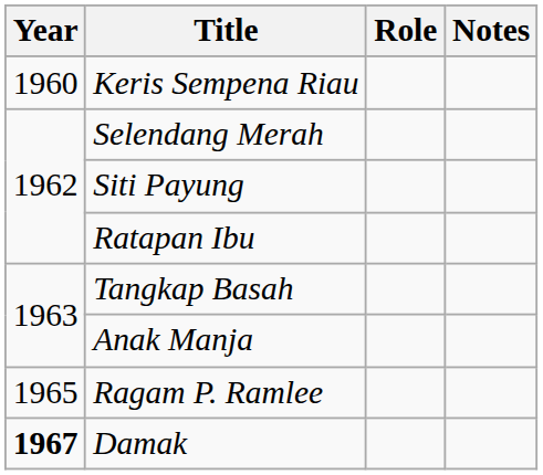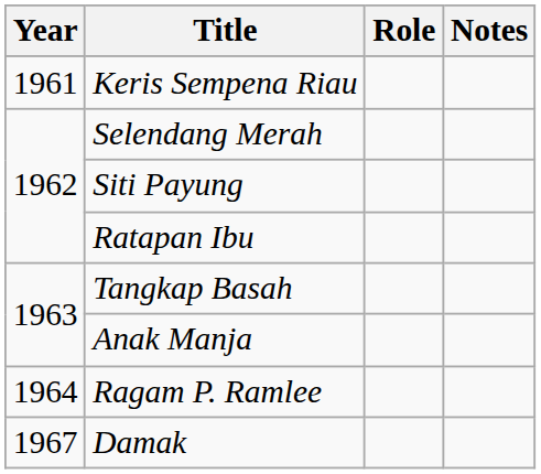 <table class="wikitable sortable">
 <tr>
 <th>Year</th>
 <th>Title</th>
 <th>Role</th>
 <th class="unsortable">Notes</th>
 </tr>
 <tr>
-<td>1960</td>
+<td>1961</td>
 <td><em>Keris Sempena Riau</em></td>
 <td></td>
 <td></td>
 </tr>
 <tr>
 <td rowspan="3">1962</td>
 <td><em>Selendang Merah</em></td>
 <td></td>
 <td></td>
 </tr>
 <tr>
 <td><em>Siti Payung</em></td>
 <td></td>
 <td></td>
 </tr>
 <tr>
 <td><em>Ratapan Ibu</em></td>
 <td></td>
 <td></td>
 </tr>
 <tr>
 <td rowspan="2">1963</td>
 <td><em>Tangkap Basah</em></td>
 <td></td>
 <td></td>
 </tr>
 <tr>
 <td><em>Anak Manja</em></td>
 <td></td>
 <td></td>
 </tr>
 <tr>
-<td>1965</td>
+<td>1964</td>
 <td><em>Ragam P. Ramlee</em></td>
 <td></td>
 <td></td>
 </tr>
 <tr>
-<td><strong>1967</strong></td>
+<td>1967</td>
 <td><em>Damak</em></td>
 <td></td>
 <td></td>
 </tr>
 </table>
